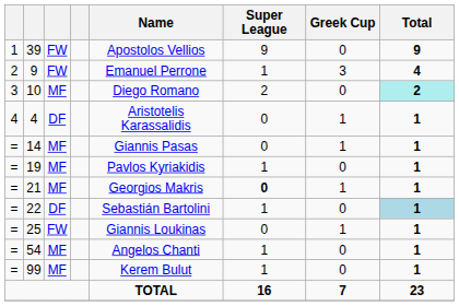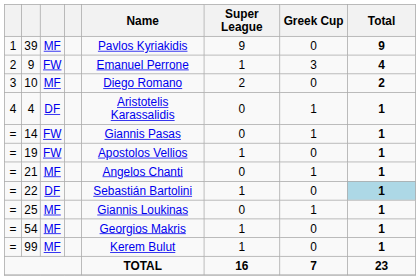 <table class="wikitable" style="font-size: 95%; text-align: center;">
 <tr>
 <th width=15></th>
 <th width=15></th>
 <th width=15></th>
 <th width=15></th>
 <th width=150>Name</th>
 <th width=90>Super League</th>
 <th width=80>Greek Cup</th>
 <th width=80><strong>Total</strong></th>
 </tr>
 <tr>
 <td>1</td>
 <td>39</td>
-<td><a href='#'>FW</a></td>
+<td><a href='#'>MF</a></td>
 <td></td>
-<td><a href='#'>Apostolos Vellios</a></td>
+<td><a href='#'>Pavlos Kyriakidis</a></td>
 <td>9</td>
 <td>0</td>
 <td><strong>9</strong></td>
 </tr>
 <tr>
 <td>2</td>
 <td>9</td>
 <td><a href='#'>FW</a></td>
 <td></td>
 <td><a href='#'>Emanuel Perrone</a></td>
 <td>1</td>
 <td>3</td>
 <td><strong>4</strong></td>
 </tr>
 <tr>
 <td>3</td>
 <td>10</td>
 <td><a href='#'>MF</a></td>
 <td></td>
 <td><a href='#'>Diego Romano</a></td>
 <td>2</td>
 <td>0</td>
-<td style="background: paleturquoise;"><strong>2</strong></td>
+<td><strong>2</strong></td>
 </tr>
 <tr>
 <td>4</td>
 <td>4</td>
 <td><a href='#'>DF</a></td>
 <td></td>
 <td><a href='#'>Aristotelis Karassalidis</a></td>
 <td>0</td>
 <td>1</td>
 <td><strong>1</strong></td>
 </tr>
 <tr>
 <td>=</td>
 <td>14</td>
-<td><a href='#'>MF</a></td>
+<td><a href='#'>FW</a></td>
 <td></td>
 <td><a href='#'>Giannis Pasas</a></td>
 <td>0</td>
 <td>1</td>
 <td><strong>1</strong></td>
 </tr>
 <tr>
 <td>=</td>
 <td>19</td>
-<td><a href='#'>MF</a></td>
+<td><a href='#'>FW</a></td>
 <td></td>
-<td><a href='#'>Pavlos Kyriakidis</a></td>
+<td><a href='#'>Apostolos Vellios</a></td>
 <td>1</td>
 <td>0</td>
 <td><strong>1</strong></td>
 </tr>
 <tr>
 <td>=</td>
 <td>21</td>
 <td><a href='#'>MF</a></td>
 <td></td>
-<td><a href='#'>Georgios Makris</a></td>
-<td><strong>0</strong></td>
+<td><a href='#'>Angelos Chanti</a></td>
+<td>0</td>
 <td>1</td>
 <td><strong>1</strong></td>
 </tr>
 <tr>
 <td>=</td>
 <td>22</td>
 <td><a href='#'>DF</a></td>
 <td></td>
 <td><a href='#'>Sebastián Bartolini</a></td>
 <td>1</td>
 <td>0</td>
 <td style="background: lightblue;"><strong>1</strong></td>
 </tr>
 <tr>
 <td>=</td>
 <td>25</td>
-<td><a href='#'>FW</a></td>
+<td><a href='#'>MF</a></td>
 <td></td>
 <td><a href='#'>Giannis Loukinas</a></td>
 <td>0</td>
 <td>1</td>
 <td><strong>1</strong></td>
 </tr>
 <tr>
 <td>=</td>
 <td>54</td>
 <td><a href='#'>MF</a></td>
 <td></td>
-<td><a href='#'>Angelos Chanti</a></td>
+<td><a href='#'>Georgios Makris</a></td>
 <td>1</td>
 <td>0</td>
 <td><strong>1</strong></td>
 </tr>
 <tr>
 <td>=</td>
 <td>99</td>
 <td><a href='#'>MF</a></td>
 <td></td>
 <td><a href='#'>Kerem Bulut</a></td>
 <td>1</td>
 <td>0</td>
 <td><strong>1</strong></td>
 </tr>
 <tr>
 <td colspan="4"></td>
 <td><strong>TOTAL</strong></td>
 <td><strong>16</strong></td>
 <td><strong>7</strong></td>
 <td><strong>23</strong></td>
 </tr>
 <tr>
 </tr>
 </table>
